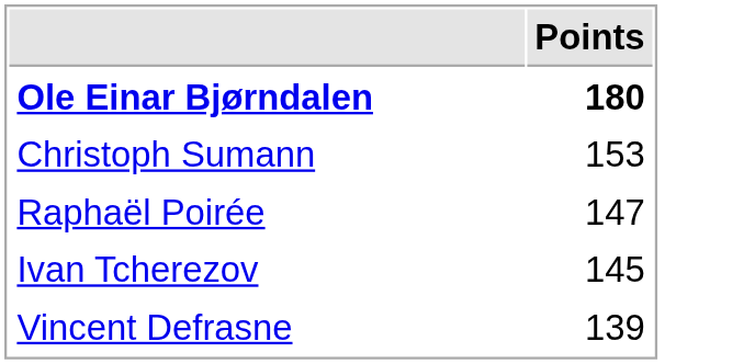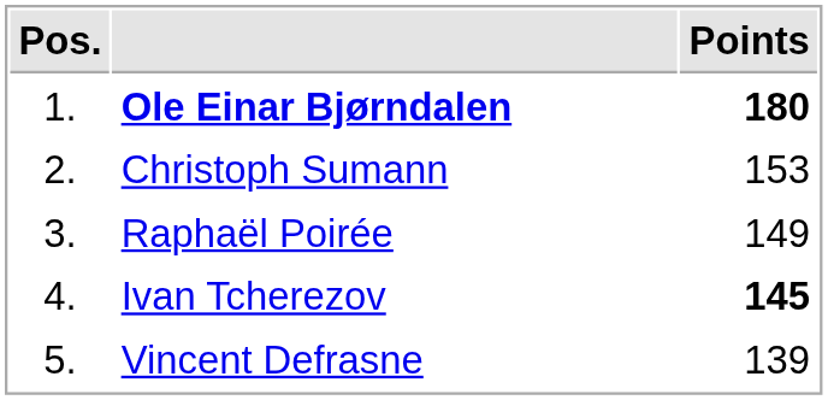 <table cellspacing="1" cellpadding="3" style="border:1px solid #AAAAAA;font-size:90%">
 <tr bgcolor="#E4E4E4">
+<th style="border-bottom:1px solid #AAAAAA" width=10>Pos.</th>
 <th style="border-bottom:1px solid #AAAAAA" width=200></th>
 <th style="border-bottom:1px solid #AAAAAA" width=20>Points</th>
 </tr>
 <tr>
+<td align="center">1.</td>
 <td> <strong><a href='#'>Ole Einar Bjørndalen</a></strong></td>
 <td align="right"><strong>180</strong></td>
 </tr>
 <tr>
+<td align="center">2.</td>
 <td> <a href='#'>Christoph Sumann</a></td>
 <td align="right">153</td>
 </tr>
 <tr>
+<td align="center">3.</td>
 <td> <a href='#'>Raphaël Poirée</a></td>
-<td align="right">147</td>
+<td align="right">149</td>
 </tr>
 <tr>
+<td align="center">4.</td>
 <td> <a href='#'>Ivan Tcherezov</a></td>
-<td align="right">145</td>
+<td align="right"><strong>145</strong></td>
 </tr>
 <tr>
+<td align="center">5.</td>
 <td> <a href='#'>Vincent Defrasne</a></td>
 <td align="right">139</td>
 </tr>
 </table>
